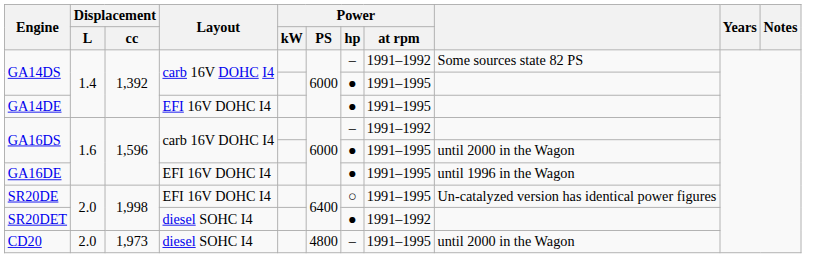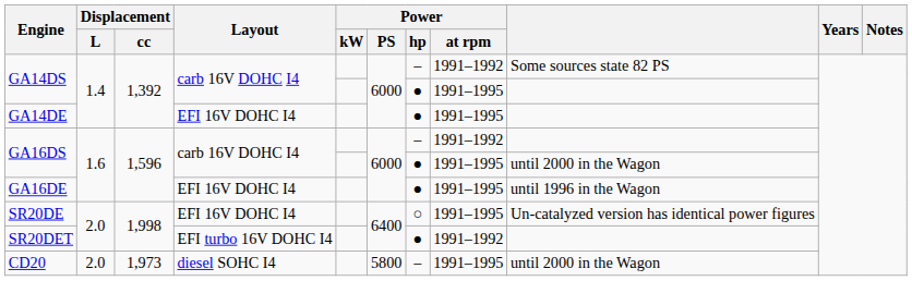 <table class="wikitable">
 <tr>
 <th rowspan = 2>Engine</th>
 <th colspan = 2>Displacement</th>
 <th rowspan = 2>Layout</th>
 <th colspan = 4>Power</th>
 <th rowspan = 2></th>
 <th rowspan = 2>Years</th>
 <th rowspan = 2>Notes</th>
 </tr>
 <tr>
 <th>L</th>
 <th>cc</th>
 <th>kW</th>
 <th>PS</th>
 <th>hp</th>
 <th>at rpm</th>
 </tr>
 <tr>
 <td rowspan = 2><a href='#'>GA14DS</a></td>
 <td rowspan = 3 align=center>1.4</td>
 <td rowspan = 3 align=center>1,392</td>
 <td rowspan = 2><a href='#'>carb</a> 16V <a href='#'>DOHC</a> <a href='#'>I4</a></td>
 <td></td>
 <td rowspan= 3>6000</td>
 <td align=center>–</td>
 <td>1991–1992</td>
 <td>Some sources state 82 PS</td>
 </tr>
 <tr>
 <td></td>
 <td align=center>●</td>
 <td>1991–1995</td>
 <td></td>
 </tr>
 <tr>
 <td><a href='#'>GA14DE</a></td>
 <td><a href='#'>EFI</a> 16V DOHC I4</td>
 <td></td>
 <td align=center>●</td>
 <td>1991–1995</td>
 <td></td>
 </tr>
 <tr>
 <td rowspan = 2><a href='#'>GA16DS</a></td>
 <td rowspan = 3 align=center>1.6</td>
 <td rowspan = 3 align=center>1,596</td>
 <td rowspan = 2>carb 16V DOHC I4</td>
 <td></td>
 <td rowspan = 3>6000</td>
 <td align=center>–</td>
 <td>1991–1992</td>
 <td></td>
 </tr>
 <tr>
 <td></td>
 <td align=center>●</td>
 <td>1991–1995</td>
 <td>until 2000 in the Wagon</td>
 </tr>
 <tr>
 <td><a href='#'>GA16DE</a></td>
 <td>EFI 16V DOHC I4</td>
 <td></td>
 <td align=center>●</td>
 <td>1991–1995</td>
 <td>until 1996 in the Wagon</td>
 </tr>
 <tr>
 <td rowspan = 1><a href='#'>SR20DE</a></td>
 <td rowspan = 2 align=center>2.0</td>
 <td rowspan = 2 align=center>1,998</td>
 <td>EFI 16V DOHC I4</td>
 <td></td>
 <td rowspan = 2>6400</td>
 <td align=center>○</td>
 <td>1991–1995</td>
 <td>Un-catalyzed version has identical power figures</td>
 </tr>
 <tr>
 <td><a href='#'>SR20DET</a></td>
-<td rowspan = 1><a href='#'>diesel</a> SOHC I4</td>
+<td>EFI <a href='#'>turbo</a> 16V DOHC I4</td>
 <td></td>
 <td align=center>●</td>
 <td>1991–1992</td>
 <td></td>
 </tr>
 <tr>
 <td><a href='#'>CD20</a></td>
 <td rowspan = 1 align=center>2.0</td>
 <td rowspan = 1 align=center>1,973</td>
 <td rowspan = 1><a href='#'>diesel</a> SOHC I4</td>
 <td></td>
-<td>4800</td>
+<td>5800</td>
 <td align=center>–</td>
 <td>1991–1995</td>
 <td>until 2000 in the Wagon</td>
 </tr>
 </table>
